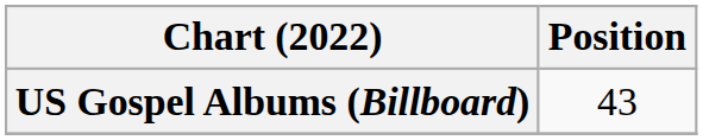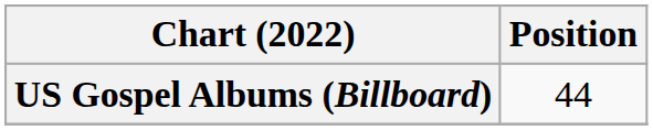 <table class="wikitable plainrowheaders" style="text-align:center">
 <tr>
 <th scope="col">Chart (2022)</th>
 <th scope="col">Position</th>
 </tr>
 <tr>
 <th scope="row">US Gospel Albums (<em>Billboard</em>)</th>
-<td>43</td>
+<td>44</td>
 </tr>
 <tr>
 </tr>
 </table>
